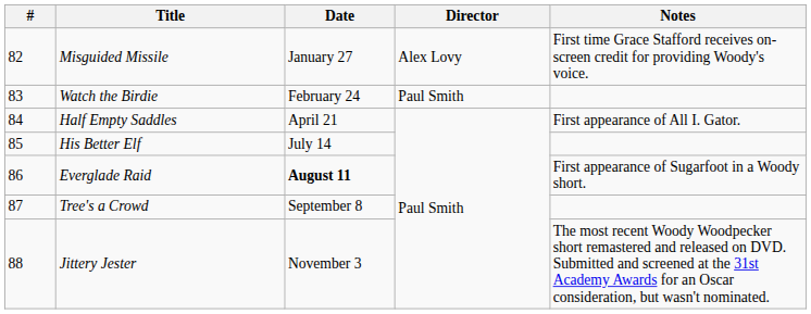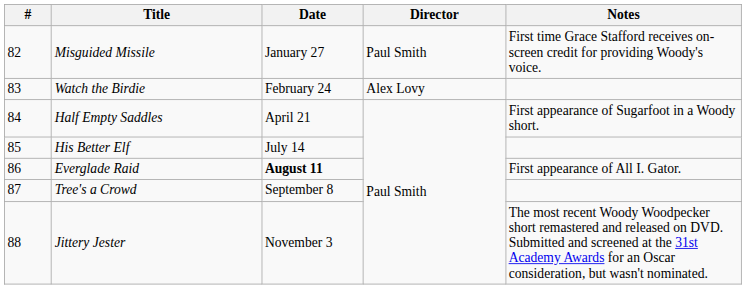 <table class="wikitable">
 <tr>
 <th style="width:3em">#</th>
 <th style="width:15em">Title</th>
 <th style="width:7em">Date</th>
 <th style="width:10em">Director</th>
 <th>Notes</th>
 </tr>
 <tr>
 <td>82</td>
 <td><em>Misguided Missile</em></td>
 <td>January 27</td>
-<td>Alex Lovy</td>
+<td>Paul Smith</td>
 <td>First time Grace Stafford receives on-screen credit for providing Woody's voice.</td>
 </tr>
 <tr>
 <td>83</td>
 <td><em>Watch the Birdie</em></td>
 <td>February 24</td>
-<td>Paul Smith</td>
+<td>Alex Lovy</td>
 <td></td>
 </tr>
 <tr>
 <td>84</td>
 <td><em>Half Empty Saddles</em></td>
 <td>April 21</td>
 <td rowspan="5">Paul Smith</td>
-<td>First appearance of All I. Gator.</td>
+<td>First appearance of Sugarfoot in a Woody short.</td>
 </tr>
 <tr>
 <td>85</td>
 <td><em>His Better Elf</em></td>
 <td>July 14</td>
 <td></td>
 </tr>
 <tr>
 <td>86</td>
 <td><em>Everglade Raid</em></td>
 <td><strong>August 11</strong></td>
-<td>First appearance of Sugarfoot in a Woody short.</td>
+<td>First appearance of All I. Gator.</td>
 </tr>
 <tr>
 <td>87</td>
 <td><em>Tree's a Crowd</em></td>
 <td>September 8</td>
 <td></td>
 </tr>
 <tr>
 <td>88</td>
 <td><em>Jittery Jester</em></td>
 <td>November 3</td>
 <td>The most recent Woody Woodpecker short remastered and released on DVD.<br>Submitted and screened at the <a href='#'>31st Academy Awards</a> for an Oscar consideration, but wasn't nominated.</td>
 </tr>
 </table>
